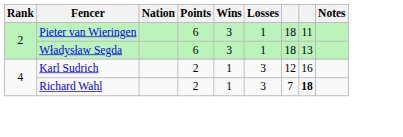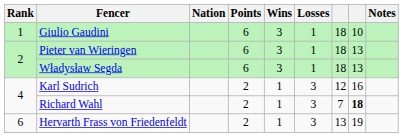 <table class="wikitable sortable" style="text-align: center;">
 <tr>
 <th>Rank</th>
 <th>Fencer</th>
 <th>Nation</th>
 <th>Points</th>
 <th>Wins</th>
 <th>Losses</th>
 <th></th>
 <th></th>
 <th>Notes</th>
 </tr>
 <tr style="background:#bbf3bb;">
+<td>1</td>
+<td align=left><a href='#'>Giulio Gaudini</a></td>
+<td align=left></td>
+<td>6</td>
+<td>3</td>
+<td>1</td>
+<td>18</td>
+<td>10</td>
+<td></td>
+</tr>
+<tr style="background:#bbf3bb;">
 <td rowspan=2>2</td>
 <td align=left><a href='#'>Pieter van Wieringen</a></td>
 <td align=left></td>
 <td>6</td>
 <td>3</td>
 <td>1</td>
 <td>18</td>
-<td>11</td>
+<td>13</td>
 <td></td>
 </tr>
 <tr style="background:#bbf3bb;">
 <td align=left><a href='#'>Władysław Segda</a></td>
 <td align=left></td>
 <td>6</td>
 <td>3</td>
 <td>1</td>
 <td>18</td>
 <td>13</td>
 <td></td>
 </tr>
 <tr>
 <td rowspan=2>4</td>
 <td align=left><a href='#'>Karl Sudrich</a></td>
 <td align=left></td>
 <td>2</td>
 <td>1</td>
 <td>3</td>
 <td>12</td>
 <td>16</td>
 <td></td>
 </tr>
 <tr>
 <td align=left><a href='#'>Richard Wahl</a></td>
 <td align=left></td>
 <td>2</td>
 <td>1</td>
 <td>3</td>
 <td>7</td>
 <td><strong>18</strong></td>
 <td></td>
 </tr>
+<tr>
+<td>6</td>
+<td align=left><a href='#'>Hervarth Frass von Friedenfeldt</a></td>
+<td align=left></td>
+<td>2</td>
+<td>1</td>
+<td>3</td>
+<td>13</td>
+<td>19</td>
+<td></td>
+</tr>
 </table>
